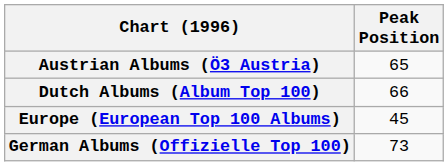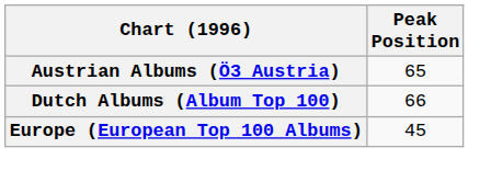 <table class="wikitable sortable plainrowheaders" style="text-align:center;">
 <tr>
 <th>Chart (1996)</th>
 <th>Peak<br>Position</th>
 </tr>
 <tr>
 <th scope="row">Austrian Albums (<a href='#'>Ö3 Austria</a>)</th>
 <td>65</td>
 </tr>
 <tr>
 <th scope="row">Dutch Albums (<a href='#'>Album Top 100</a>)</th>
 <td>66</td>
 </tr>
 <tr>
 <th scope="row">Europe (<a href='#'>European Top 100 Albums</a>)</th>
 <td>45</td>
 </tr>
-<tr>
-<th scope="row">German Albums (<a href='#'>Offizielle Top 100</a>)</th>
-<td>73</td>
-</tr>
 </table>
